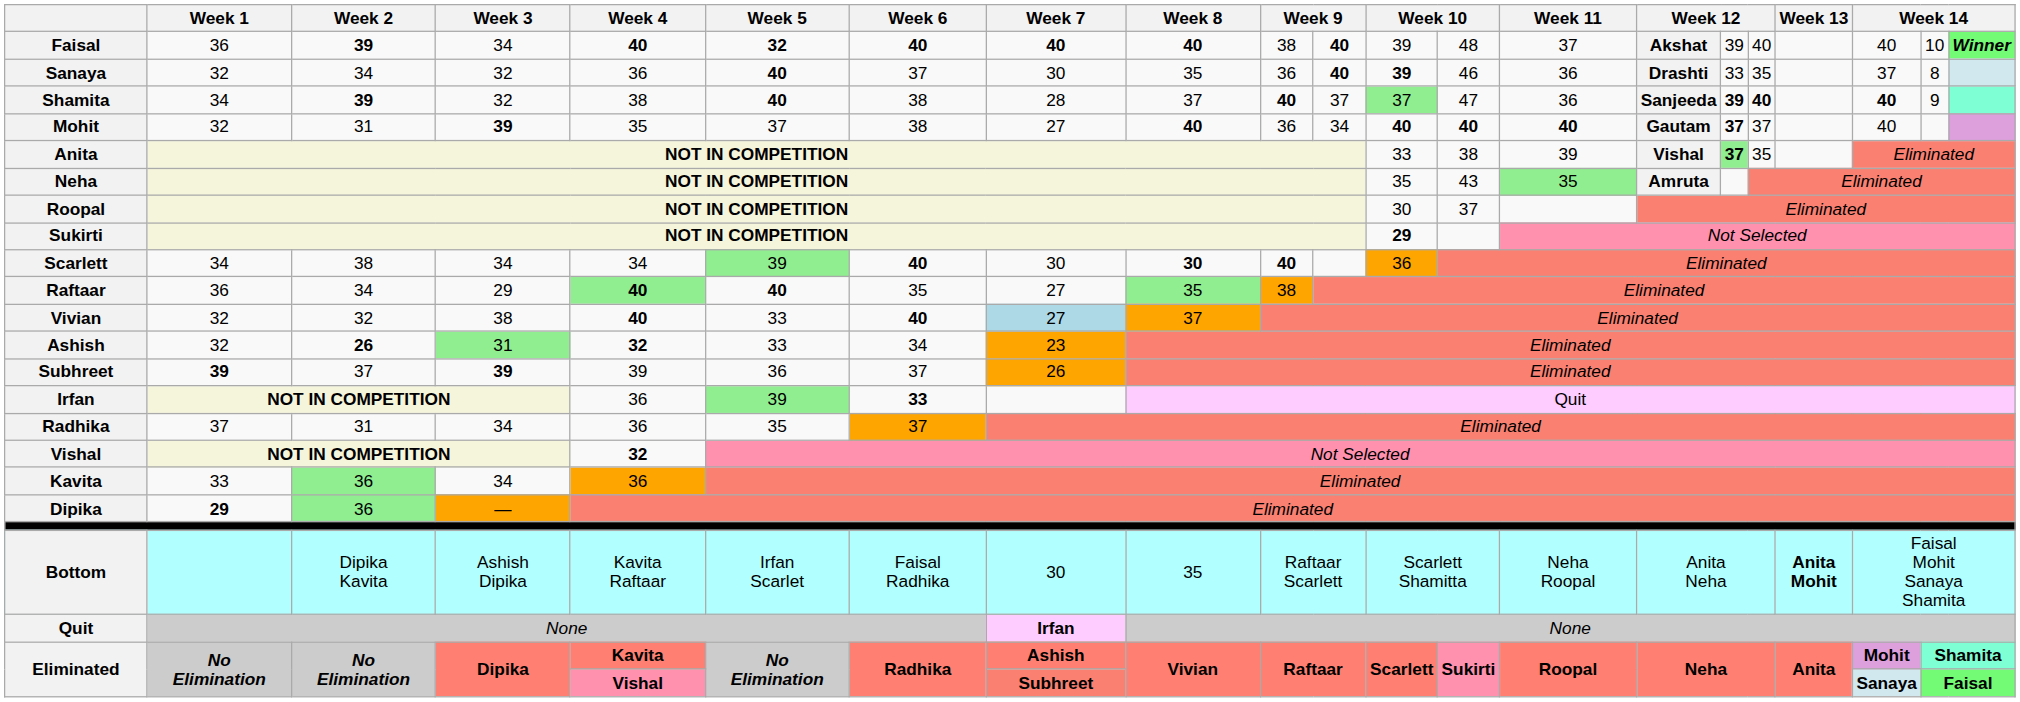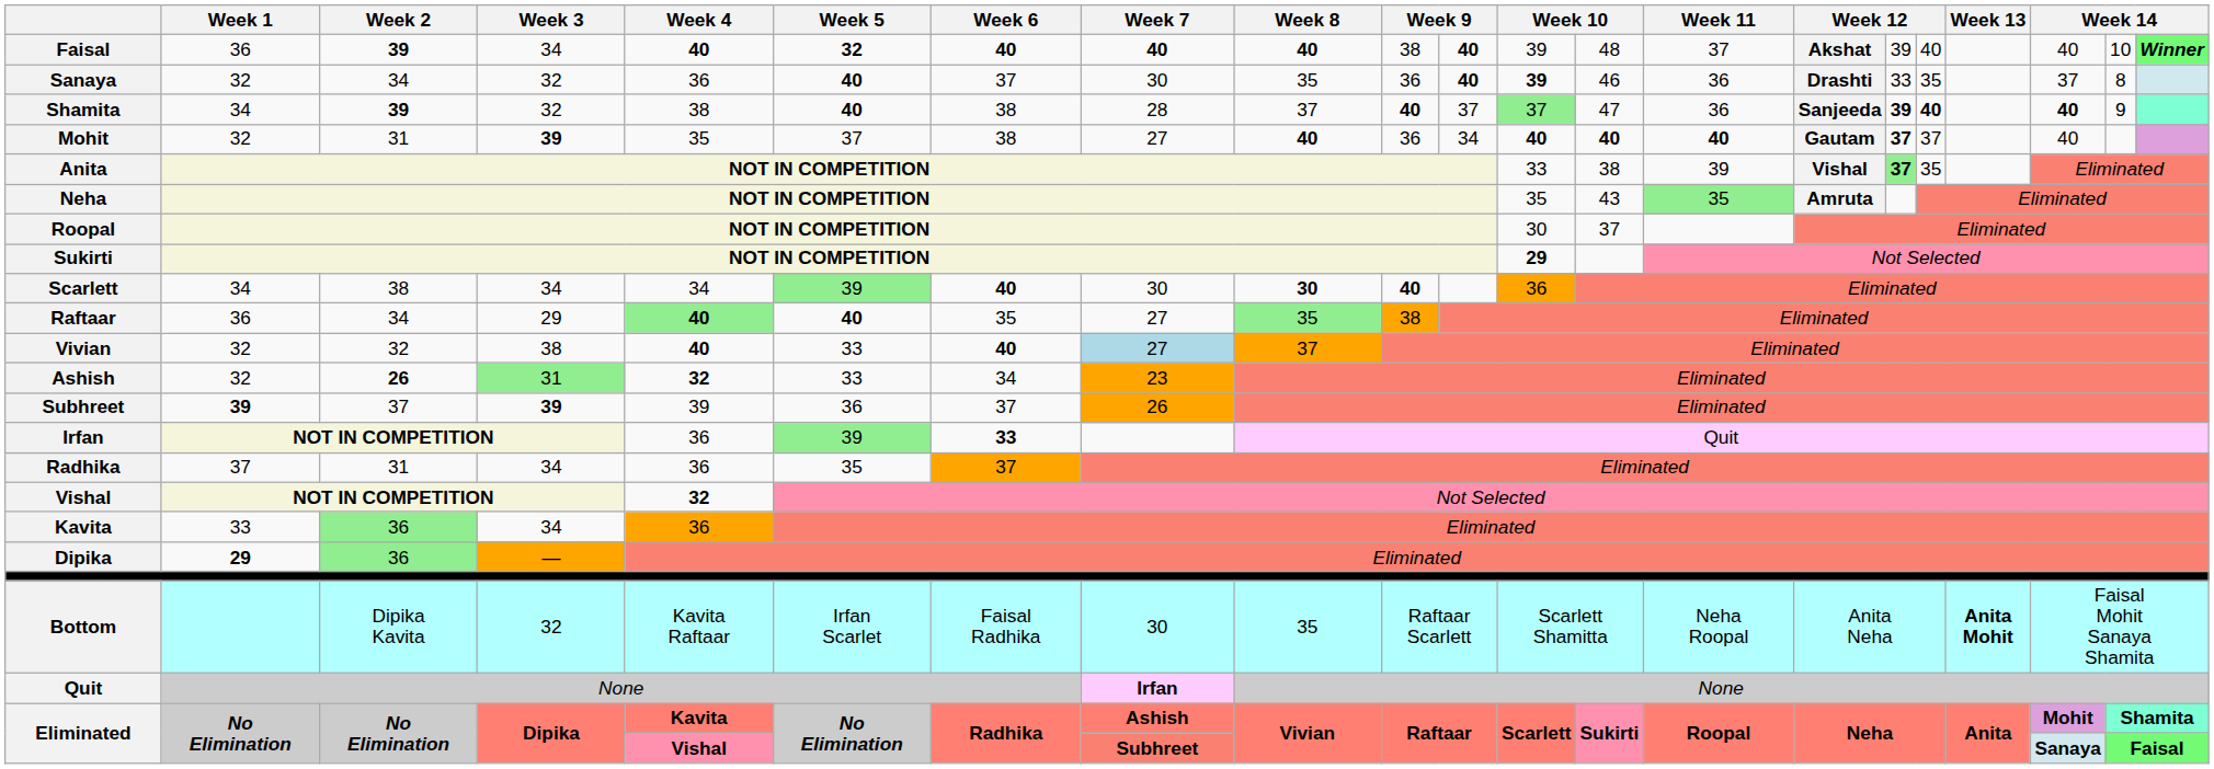 <table class="wikitable" style="text-align:center; width:100%; font-size:85%; line-height:15px;">
 <tr>
 <th style="width:8%;"></th>
 <th style="width:8%; white-space:nowrap;">Week 1</th>
 <th style="width:8%; white-space:nowrap;">Week 2</th>
 <th style="width:8%; white-space:nowrap;">Week 3</th>
 <th style="width:8%; white-space:nowrap;">Week 4</th>
 <th style="width:8%; white-space:nowrap;">Week 5</th>
 <th style="width:8%; white-space:nowrap;">Week 6</th>
 <th style="width:8%; white-space:nowrap;">Week 7</th>
 <th style="width:8%; white-space:nowrap;">Week 8</th>
 <th colspan="2" style="width:6%; white-space:nowrap;">Week 9</th>
 <th colspan="2" style="width:6%; white-space:nowrap;">Week 10</th>
 <th style="width:8%; white-space:nowrap;">Week 11</th>
 <th colspan="3" style="width:6%; white-space:nowrap;">Week 12</th>
 <th style="width:8%; white-space:nowrap;">Week 13</th>
 <th colspan="3" style="width:9%; white-space:nowrap;">Week 14</th>
 </tr>
 <tr>
 <th>Faisal</th>
 <td>36</td>
 <td><span><strong>39</strong></span></td>
 <td>34</td>
 <td><span><strong>40</strong></span></td>
 <td><span><strong>32</strong></span></td>
 <td><span><strong>40</strong></span></td>
 <td><span><strong>40</strong></span></td>
 <td><span><strong>40</strong></span></td>
 <td>38</td>
 <td><span><strong>40</strong></span></td>
 <td>39</td>
 <td>48</td>
 <td>37</td>
 <th>Akshat</th>
 <td>39</td>
 <td>40</td>
 <td></td>
 <td>40</td>
 <td>10</td>
 <td style="background:#73FB76;"><strong><em>Winner</em></strong></td>
 </tr>
 <tr>
 <th>Sanaya</th>
 <td>32</td>
 <td>34</td>
 <td>32</td>
 <td>36</td>
 <td><span><strong>40</strong></span></td>
 <td>37</td>
 <td>30</td>
 <td>35</td>
 <td>36</td>
 <td><span><strong>40</strong></span></td>
 <td><span><strong>39</strong></span></td>
 <td>46</td>
 <td>36</td>
 <th>Drashti</th>
 <td>33</td>
 <td>35</td>
 <td></td>
 <td>37</td>
 <td>8</td>
 <td style="background:#D1E8EF;"><strong><em></em></strong></td>
 </tr>
 <tr>
 <th>Shamita</th>
 <td>34</td>
 <td><span><strong>39</strong></span></td>
 <td>32</td>
 <td>38</td>
 <td><span><strong>40</strong></span></td>
 <td>38</td>
 <td>28</td>
 <td>37</td>
 <td><span><strong>40</strong></span></td>
 <td>37</td>
 <td style="background:lightgreen;">37</td>
 <td>47</td>
 <td>36</td>
 <th>Sanjeeda</th>
 <td><span><strong>39</strong></span></td>
 <td><span><strong>40</strong></span></td>
 <td></td>
 <td><span><strong>40</strong></span></td>
 <td>9</td>
 <td style="background:#7FFFD4;"><strong><em></em></strong></td>
 </tr>
 <tr>
 <th>Mohit</th>
 <td>32</td>
 <td>31</td>
 <td><span><strong>39</strong></span></td>
 <td>35</td>
 <td>37</td>
 <td>38</td>
 <td>27</td>
 <td><span><strong>40</strong></span></td>
 <td>36</td>
 <td>34</td>
 <td><span><strong>40</strong></span></td>
 <td><span><strong>40</strong></span></td>
 <td><span><strong>40</strong></span></td>
 <th>Gautam</th>
 <td><span><strong>37</strong></span></td>
 <td>37</td>
 <td></td>
 <td>40</td>
 <td></td>
 <td style="background:#DDA0DD;"><strong><em></em></strong></td>
 </tr>
 <tr>
 <th>Anita</th>
 <td colspan="10" style="background:beige;"><strong>NOT IN COMPETITION</strong></td>
 <td>33</td>
 <td>38</td>
 <td>39</td>
 <th>Vishal</th>
 <td style="background:lightgreen;"><span><strong>37</strong></span></td>
 <td>35</td>
 <td></td>
 <td colspan="3" style="background:salmon; text-align:center; "><em> Eliminated</em></td>
 </tr>
 <tr>
 <th>Neha</th>
 <td colspan="10" style="background:beige;"><strong>NOT IN COMPETITION</strong></td>
 <td>35</td>
 <td>43</td>
 <td style="background:lightgreen;">35</td>
 <th>Amruta</th>
 <td></td>
 <td colspan="5" style="background:salmon; text-align:center;"><em>Eliminated</em></td>
 </tr>
 <tr>
 <th>Roopal</th>
 <td colspan="10" style="background:beige;"><strong>NOT IN COMPETITION</strong></td>
 <td>30</td>
 <td>37</td>
 <td></td>
 <td colspan="7" style="background:salmon; text-align:center;"><em>Eliminated</em></td>
 </tr>
 <tr>
 <th>Sukirti</th>
 <td colspan="10" style="background:beige;"><strong>NOT IN COMPETITION</strong></td>
 <td><span><strong>29</strong></span></td>
 <td></td>
 <td colspan="8" style="background:#FF91AF; text-align:center;"><em>Not Selected</em></td>
 </tr>
 <tr>
 <th>Scarlett</th>
 <td>34</td>
 <td>38</td>
 <td>34</td>
 <td>34</td>
 <td style="background:lightgreen;">39</td>
 <td><span><strong>40</strong></span></td>
 <td>30</td>
 <td><span><strong>30</strong></span></td>
 <td><span><strong>40</strong></span></td>
 <td></td>
 <td style="background:orange;">36</td>
 <td colspan="9" style="background:salmon; text-align:center;"><em>Eliminated</em></td>
 </tr>
 <tr>
 <th>Raftaar</th>
 <td>36</td>
 <td>34</td>
 <td>29</td>
 <td style="background:lightgreen;"><span><strong>40</strong></span></td>
 <td><span><strong>40</strong></span></td>
 <td>35</td>
 <td>27</td>
 <td style="background:lightgreen;">35</td>
 <td style="background:orange;">38</td>
 <td colspan="11" style="background:salmon; text-align:center;"><em>Eliminated</em></td>
 </tr>
 <tr>
 <th>Vivian</th>
 <td>32</td>
 <td>32</td>
 <td>38</td>
 <td><span><strong>40</strong></span></td>
 <td>33</td>
 <td><span><strong>40</strong></span></td>
 <td style="background:lightblue;">27</td>
 <td style="background:orange;">37</td>
 <td colspan="12" style="background:salmon; text-align:center;"><em>Eliminated</em></td>
 </tr>
 <tr>
 <th>Ashish</th>
 <td>32</td>
 <td><span><strong>26</strong></span></td>
 <td style="background:lightgreen;">31</td>
 <td><span><strong>32</strong></span></td>
 <td>33</td>
 <td>34</td>
 <td style="background:orange;">23</td>
 <td colspan="13" style="background:salmon; text-align:center;"><em>Eliminated</em></td>
 </tr>
 <tr>
 <th>Subhreet</th>
 <td><span><strong>39</strong></span></td>
 <td>37</td>
 <td><span><strong>39</strong></span></td>
 <td>39</td>
 <td>36</td>
 <td>37</td>
 <td style="background:orange;">26</td>
 <td colspan="13" style="background:salmon; text-align:center;"><em>Eliminated</em></td>
 </tr>
 <tr>
 <th>Irfan</th>
 <td colspan="3" style="background:beige;"><strong>NOT IN COMPETITION</strong></td>
 <td>36</td>
 <td style="background:lightgreen;">39</td>
 <td><span><strong>33</strong></span></td>
 <td></td>
 <td colspan="13" style="background:#fcf; text-align:center;">Quit</td>
 </tr>
 <tr>
 <th>Radhika</th>
 <td>37</td>
 <td>31</td>
 <td>34</td>
 <td>36</td>
 <td>35</td>
 <td style="background:orange;">37</td>
 <td colspan="14" style="background:salmon; text-align:center;"><em>Eliminated</em></td>
 </tr>
 <tr>
 <th>Vishal</th>
 <td colspan="3" style="background:beige;"><strong>NOT IN COMPETITION</strong></td>
 <td><span><strong>32</strong></span></td>
 <td colspan="16" style="background:#FF91AF; text-align:center;"><em>Not Selected</em></td>
 </tr>
 <tr>
 <th>Kavita</th>
 <td>33</td>
 <td style="background:lightgreen;">36</td>
 <td>34</td>
 <td style="background:orange;">36</td>
 <td colspan="16" style="background:salmon; text-align:center;"><em>Eliminated</em></td>
 </tr>
 <tr>
 <th>Dipika</th>
 <td><span><strong>29</strong></span></td>
 <td style="background:lightgreen;">36</td>
 <td style="background:orange;">—</td>
 <td colspan="17" style="background:salmon; text-align:center;"><em>Eliminated</em></td>
 </tr>
 <tr>
 <td colspan="21" bgcolor="000"></td>
 </tr>
 <tr style="background:#B2FFFF" |>
 <th rowspan="1">Bottom</th>
 <td></td>
 <td>Dipika<br>Kavita</td>
-<td>Ashish<br>Dipika</td>
+<td>32</td>
 <td>Kavita<br>Raftaar</td>
 <td>Irfan<br>Scarlet</td>
 <td>Faisal<br>Radhika</td>
 <td>30</td>
 <td>35</td>
 <td colspan="2">Raftaar<br>Scarlett</td>
 <td colspan="2">Scarlett<br>Shamitta</td>
 <td>Neha<br>Roopal</td>
 <td colspan="3">Anita<br>Neha</td>
 <td><strong>Anita<br>Mohit</strong></td>
 <td colspan="3">Faisal<br>Mohit<br>Sanaya<br>Shamita</td>
 </tr>
 <tr>
 <th>Quit</th>
 <td colspan="6" style="background:#ccc;"><em>None</em></td>
 <td style="background:#fcf;"><strong>Irfan</strong></td>
 <td colspan="13" style="background:#ccc;"><em>None</em></td>
 </tr>
 <tr>
 <th rowspan="2">Eliminated</th>
 <td rowspan="2" style="background:#ccc;"><strong><em>No<br>Elimination</em></strong></td>
 <td rowspan="2" style="background:#ccc;"><strong><em>No<br>Elimination</em></strong></td>
 <td rowspan="2" style="background:#ff8072;"><strong>Dipika</strong></td>
 <td style="background:#ff8072;"><strong>Kavita</strong></td>
 <td rowspan="2" style="background:#ccc;"><strong><em>No<br>Elimination</em></strong></td>
 <td rowspan="2" style="background:#ff8072;"><strong>Radhika</strong></td>
 <td style="background:#ff8072;"><strong>Ashish</strong></td>
 <td rowspan="2" style="background:#ff8072;"><strong>Vivian</strong></td>
 <td colspan="2" rowspan="2" style="background:#ff8072;"><strong>Raftaar</strong></td>
 <td rowspan="2" style="background:#ff8072;"><strong>Scarlett</strong></td>
 <td rowspan="2" style="background:#FF91AF;"><strong>Sukirti</strong></td>
 <td rowspan="2" style="background:#ff8072;"><strong>Roopal</strong></td>
 <td colspan="3" rowspan="2" style="background:#ff8072;"><strong>Neha</strong></td>
 <td colspan="1" rowspan="2" style="background:#ff8072;"><strong>Anita</strong></td>
 <td style="background:#DDA0DD;"><strong>Mohit</strong></td>
 <td colspan="2" rowspan="1" style="background:#7FFFD4;"><strong>Shamita</strong></td>
 </tr>
 <tr>
 <td style="background:#FF91AF;"><strong>Vishal</strong></td>
 <td style="background:#FA8072;"><strong>Subhreet</strong></td>
 <td style="background:#D1E8EF;"><strong>Sanaya</strong></td>
 <td colspan="2" rowspan="1" style="background:#73FB76;"><strong>Faisal</strong></td>
 </tr>
 </table>
